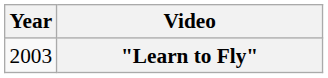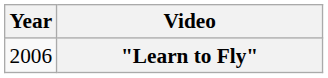 <table class="wikitable plainrowheaders">
 <tr>
 <th>Year</th>
 <th style="width:12em;">Video</th>
 </tr>
 <tr>
-<td>2003</td>
+<td>2006</td>
 <th scope="row">"Learn to Fly"</th>
 </tr>
 </table>
